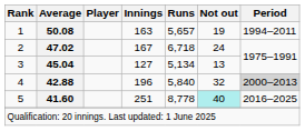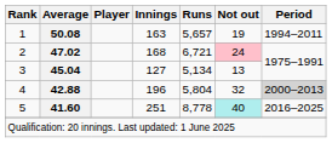 <table class="wikitable plainrowheaders sortable">
 <tr>
 <th scope=col>Rank</th>
 <th scope=col>Average</th>
 <th scope=col>Player</th>
 <th scope=col>Innings</th>
 <th scope=col>Runs</th>
 <th scope=col>Not out</th>
 <th scope=col>Period</th>
 </tr>
 <tr>
 <td align=center>1</td>
 <th scope=row style=text-align:center;>50.08</th>
 <td></td>
 <td align=center>163</td>
 <td align=center>5,657</td>
 <td align=center>19</td>
 <td>1994–2011</td>
 </tr>
 <tr>
 <td align=center>2</td>
 <th scope=row style=text-align:center;>47.02</th>
 <td></td>
-<td align=center>167</td>
-<td align=center>6,718</td>
-<td align=center>24</td>
+<td align=center>168</td>
+<td align=center>6,721</td>
+<td align=center style="background: pink;">24</td>
 <td rowspan=2>1975–1991</td>
 </tr>
 <tr>
 <td align=center>3</td>
 <th scope=row style=text-align:center;>45.04</th>
 <td></td>
 <td align=center>127</td>
 <td align=center>5,134</td>
 <td align=center>13</td>
 </tr>
 <tr>
 <td align=center>4</td>
 <th scope=row style=text-align:center;>42.88</th>
 <td></td>
 <td align=center>196</td>
-<td align=center>5,840</td>
+<td align=center>5,804</td>
 <td align=center>32</td>
 <td style="background: lightgrey;">2000–2013</td>
 </tr>
 <tr>
 <td align=center>5</td>
 <th scope=row style=text-align:center;>41.60</th>
 <td></td>
 <td align=center>251</td>
 <td align=center>8,778</td>
 <td align=center style="background: paleturquoise;">40</td>
 <td>2016–2025</td>
 </tr>
 <tr>
 </tr>
 <tr class=sortbottom>
 <td colspan=7><small>Qualification: 20 innings. Last updated: 1 June 2025</small></td>
 </tr>
 </table>
